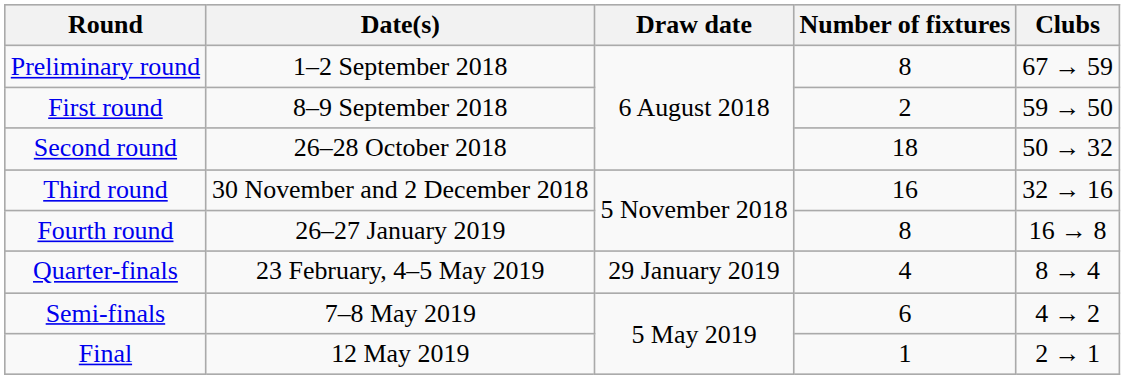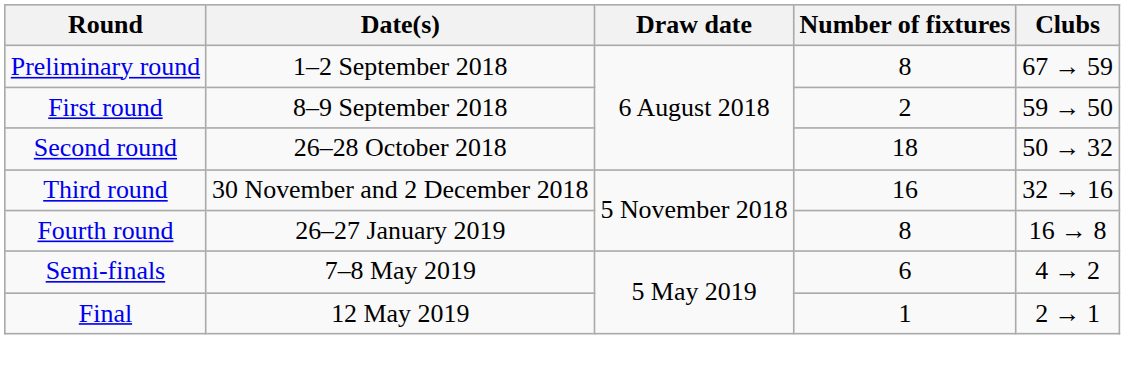 <table class="wikitable" style="text-align:center">
 <tr>
 <th>Round</th>
 <th>Date(s)</th>
 <th>Draw date</th>
 <th>Number of fixtures</th>
 <th>Clubs</th>
 </tr>
 <tr>
 <td><a href='#'>Preliminary round</a></td>
 <td>1–2 September 2018</td>
 <td rowspan=3>6 August 2018</td>
 <td>8</td>
 <td>67 → 59</td>
 </tr>
 <tr>
 <td><a href='#'>First round</a></td>
 <td>8–9 September 2018</td>
 <td>2</td>
 <td>59 → 50</td>
 </tr>
 <tr>
 <td><a href='#'>Second round</a></td>
 <td>26–28 October 2018</td>
 <td>18</td>
 <td>50 → 32</td>
 </tr>
 <tr>
 <td><a href='#'>Third round</a></td>
 <td>30 November and 2 December 2018</td>
 <td rowspan=2>5 November 2018</td>
 <td>16</td>
 <td>32 → 16</td>
 </tr>
 <tr>
 <td><a href='#'>Fourth round</a></td>
 <td>26–27 January 2019</td>
 <td>8</td>
 <td>16 → 8</td>
 </tr>
 <tr>
-<td><a href='#'>Quarter-finals</a></td>
-<td>23 February, 4–5 May 2019</td>
-<td>29 January 2019</td>
-<td>4</td>
-<td>8 → 4</td>
-</tr>
-<tr>
 <td><a href='#'>Semi-finals</a></td>
 <td>7–8 May 2019</td>
 <td rowspan=2>5 May 2019</td>
 <td>6</td>
 <td>4 → 2</td>
 </tr>
 <tr>
 <td><a href='#'>Final</a></td>
 <td>12 May 2019</td>
 <td>1</td>
 <td>2 → 1</td>
 </tr>
 </table>
